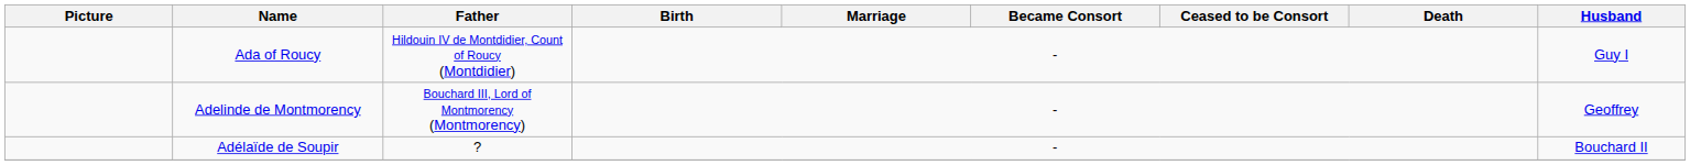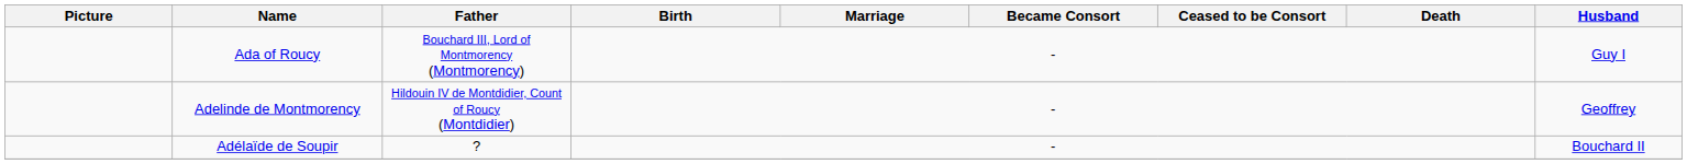 <table width=95% class="wikitable">
 <tr>
 <th width = "8%">Picture</th>
 <th width = "10%">Name</th>
 <th width = "9%">Father</th>
 <th width = "10%">Birth</th>
 <th width = "9%">Marriage</th>
 <th width = "9%">Became Consort</th>
 <th width = "9%">Ceased to be Consort</th>
 <th width = "9%">Death</th>
 <th width = "7%"><a href='#'>Husband</a></th>
 </tr>
 <tr>
 <td align="center"></td>
 <td align="center"><a href='#'>Ada of Roucy</a></td>
-<td align="center"><small><a href='#'>Hildouin IV de Montdidier, Count of Roucy</a></small><br> (<a href='#'>Montdidier</a>)</td>
+<td align="center"><small><a href='#'>Bouchard III, Lord of Montmorency</a></small><br> (<a href='#'>Montmorency</a>)</td>
 <td align="center" colspan="5">-</td>
 <td align="center"><a href='#'>Guy I</a></td>
 </tr>
 <tr>
 <td align="center"></td>
 <td align="center"><a href='#'>Adelinde de Montmorency</a></td>
-<td align="center"><small><a href='#'>Bouchard III, Lord of Montmorency</a></small><br> (<a href='#'>Montmorency</a>)</td>
+<td align="center"><small><a href='#'>Hildouin IV de Montdidier, Count of Roucy</a></small><br> (<a href='#'>Montdidier</a>)</td>
 <td align="center" colspan="5">-</td>
 <td align="center"><a href='#'>Geoffrey</a></td>
 </tr>
 <tr>
 <td align="center"></td>
 <td align="center"><a href='#'>Adélaïde de Soupir</a></td>
 <td align="center">?</td>
 <td align="center" colspan="5">-</td>
 <td align="center"><a href='#'>Bouchard II</a></td>
 </tr>
 <tr>
 </tr>
 </table>
